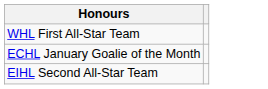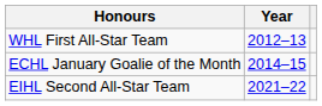 <table class="wikitable">
 <tr>
 <th>Honours</th>
+<th>Year</th>
 <th></th>
 </tr>
 <tr>
 <td><a href='#'>WHL</a> First All-Star Team</td>
+<td><a href='#'>2012–13</a></td>
 <td></td>
 </tr>
 <tr>
 <td><a href='#'>ECHL</a> January Goalie of the Month</td>
+<td><a href='#'>2014–15</a></td>
 <td></td>
 </tr>
 <tr>
 <td><a href='#'>EIHL</a> Second All-Star Team</td>
+<td><a href='#'>2021–22</a></td>
 <td></td>
 </tr>
 </table>
